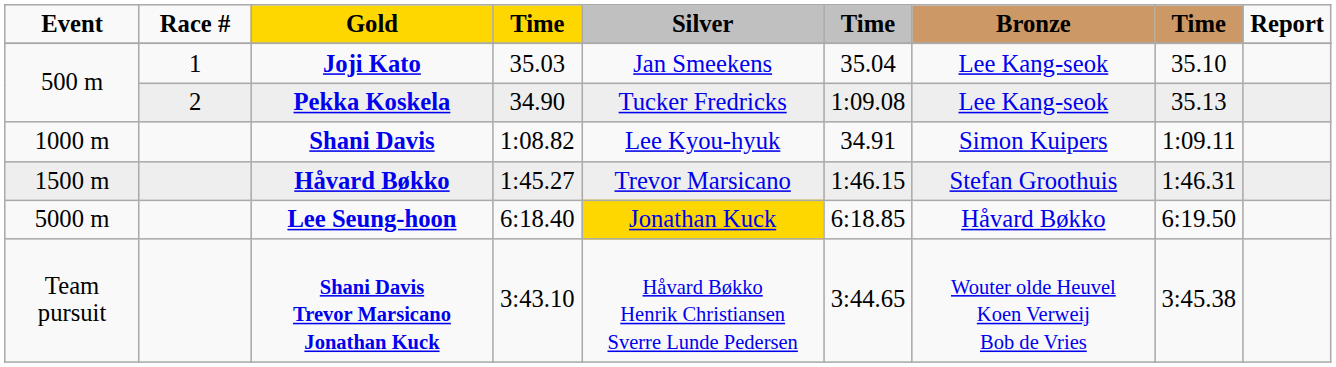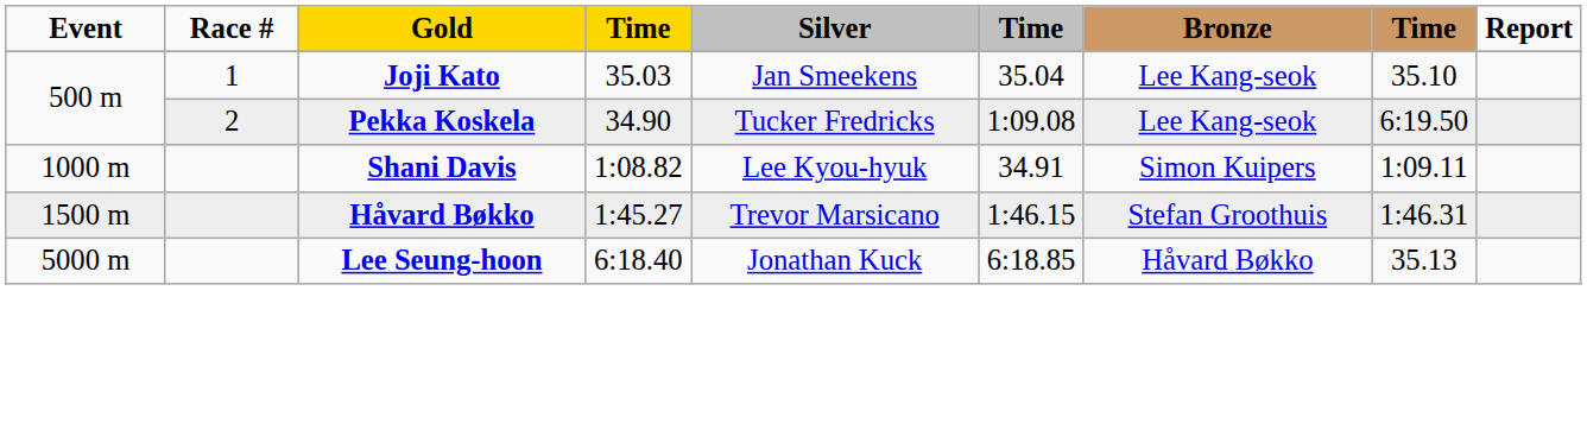 <table class="wikitable">
 <tr>
 <td width="80" align="center"><strong>Event</strong></td>
 <td width="65" align="center"><strong>Race #</strong></td>
 <td width="150" bgcolor="gold" align="center"><strong>Gold</strong></td>
 <td width="50" bgcolor="gold" align="center"><strong>Time</strong></td>
 <td width="150" bgcolor="silver" align="center"><strong>Silver</strong></td>
 <td width="50" bgcolor="silver" align="center"><strong>Time</strong></td>
 <td width="150" bgcolor="#CC9966" align="center"><strong>Bronze</strong></td>
 <td width="50" bgcolor="#CC9966" align="center"><strong>Time</strong></td>
 <td width="50" align="center"><strong>Report</strong></td>
 </tr>
 <tr bgcolor="#cccccc">
 </tr>
 <tr>
 <td rowspan=2 align="center">500 m</td>
 <td align="center">1</td>
 <td align="center"><strong><a href='#'>Joji Kato</a></strong><br><small></small></td>
 <td align="center">35.03</td>
 <td align="center"><a href='#'>Jan Smeekens</a><br><small></small></td>
 <td align="center">35.04</td>
 <td align="center"><a href='#'>Lee Kang-seok</a><br><small></small></td>
 <td align="center">35.10</td>
 <td align="center"></td>
 </tr>
 <tr bgcolor="#eeeeee">
 <td align="center">2</td>
 <td align="center"><strong><a href='#'>Pekka Koskela</a></strong><br><small></small></td>
 <td align="center">34.90</td>
 <td align="center"><a href='#'>Tucker Fredricks</a><br><small></small></td>
 <td align="center">1:09.08</td>
 <td align="center"><a href='#'>Lee Kang-seok</a><br><small></small></td>
-<td align="center">35.13</td>
+<td align="center">6:19.50</td>
 <td align="center"></td>
 </tr>
 <tr>
 <td align="center">1000 m</td>
 <td align="center"></td>
 <td align="center"><strong><a href='#'>Shani Davis</a></strong><br><small></small></td>
 <td align="center">1:08.82</td>
 <td align="center"><a href='#'>Lee Kyou-hyuk</a><br><small></small></td>
 <td align="center">34.91</td>
 <td align="center"><a href='#'>Simon Kuipers</a><br><small></small></td>
 <td align="center">1:09.11</td>
 <td align="center"></td>
 </tr>
 <tr bgcolor="#eeeeee">
 <td align="center">1500 m</td>
 <td align="center"></td>
 <td align="center"><strong><a href='#'>Håvard Bøkko</a></strong><br><small></small></td>
 <td align="center">1:45.27</td>
 <td align="center"><a href='#'>Trevor Marsicano</a><br><small></small></td>
 <td align="center">1:46.15</td>
 <td align="center"><a href='#'>Stefan Groothuis</a><br><small></small></td>
 <td align="center">1:46.31</td>
 <td align="center"></td>
 </tr>
 <tr>
 <td align="center">5000 m</td>
 <td align="center"></td>
 <td align="center"><strong><a href='#'>Lee Seung-hoon</a></strong><br><small></small></td>
 <td align="center">6:18.40</td>
-<td align="center" style="background: gold;"><a href='#'>Jonathan Kuck</a><br><small></small></td>
+<td align="center"><a href='#'>Jonathan Kuck</a><br><small></small></td>
 <td align="center">6:18.85</td>
 <td align="center"><a href='#'>Håvard Bøkko</a><br><small></small></td>
-<td align="center">6:19.50</td>
-<td align="center"></td>
-</tr>
-<tr>
-<td align="center">Team pursuit</td>
-<td align="center"></td>
-<td align="center"><strong></strong><br><small><strong><a href='#'>Shani Davis</a><br><a href='#'>Trevor Marsicano</a><br><a href='#'>Jonathan Kuck</a></strong></small></td>
-<td align="center">3:43.10</td>
-<td align="center"><br><small><a href='#'>Håvard Bøkko</a><br><a href='#'>Henrik Christiansen</a><br><a href='#'>Sverre Lunde Pedersen</a></small></td>
-<td align="center">3:44.65</td>
-<td align="center"><br><small><a href='#'>Wouter olde Heuvel</a><br><a href='#'>Koen Verweij</a><br><a href='#'>Bob de Vries</a></small></td>
-<td align="center">3:45.38</td>
+<td align="center">35.13</td>
 <td align="center"></td>
 </tr>
 </table>
